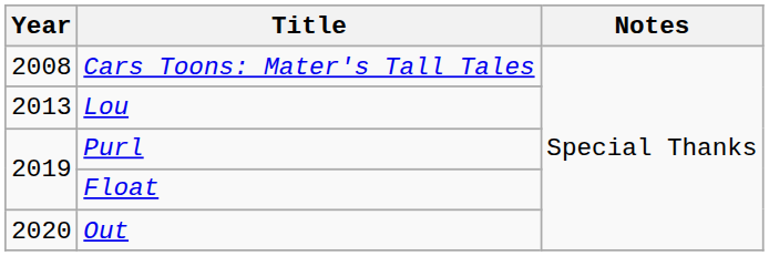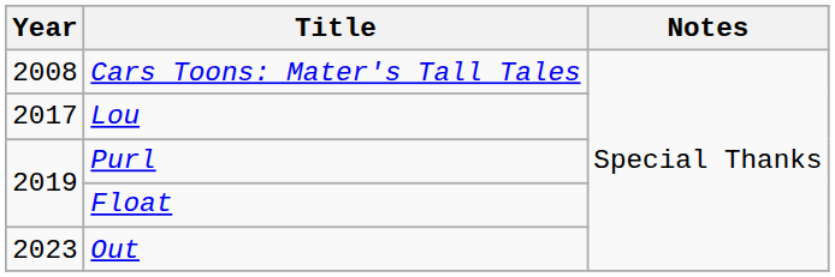 <table class="wikitable">
 <tr>
 <th>Year</th>
 <th>Title</th>
 <th>Notes</th>
 </tr>
 <tr>
 <td>2008</td>
 <td><em><a href='#'>Cars Toons: Mater's Tall Tales</a></em></td>
 <td rowspan="5">Special Thanks</td>
 </tr>
 <tr>
-<td>2013</td>
+<td>2017</td>
 <td><em><a href='#'>Lou</a></em></td>
 </tr>
 <tr>
 <td rowspan=2>2019</td>
 <td><em><a href='#'>Purl</a></em></td>
 </tr>
 <tr>
 <td><em><a href='#'>Float</a></em></td>
 </tr>
 <tr>
-<td>2020</td>
+<td>2023</td>
 <td><em><a href='#'>Out</a></em></td>
 </tr>
 </table>
